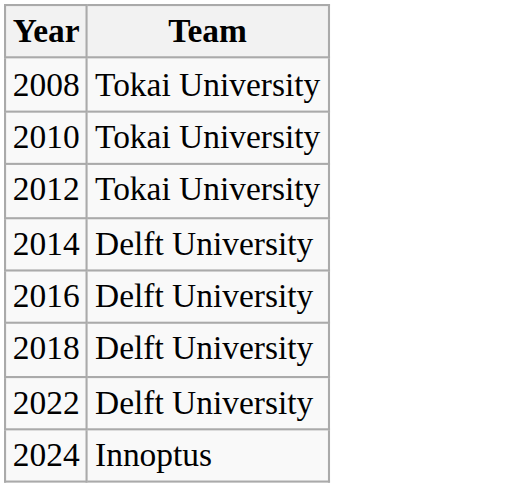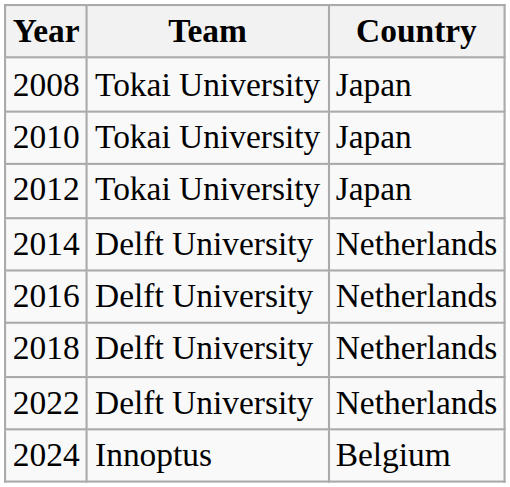 <table class="wikitable">
 <tr>
 <th>Year</th>
 <th>Team</th>
+<th>Country</th>
 </tr>
 <tr>
 <td>2008</td>
 <td>Tokai University</td>
+<td>Japan</td>
 </tr>
 <tr>
 <td>2010</td>
 <td>Tokai University</td>
+<td>Japan</td>
 </tr>
 <tr>
 <td>2012</td>
 <td>Tokai University</td>
+<td>Japan</td>
 </tr>
 <tr>
 <td>2014</td>
 <td>Delft University</td>
+<td>Netherlands</td>
 </tr>
 <tr>
 <td>2016</td>
 <td>Delft University</td>
+<td>Netherlands</td>
 </tr>
 <tr>
 <td>2018</td>
 <td>Delft University</td>
+<td>Netherlands</td>
 </tr>
 <tr>
 <td>2022</td>
 <td>Delft University</td>
+<td>Netherlands</td>
 </tr>
 <tr>
 <td>2024</td>
 <td>Innoptus</td>
+<td>Belgium</td>
 </tr>
 </table>
